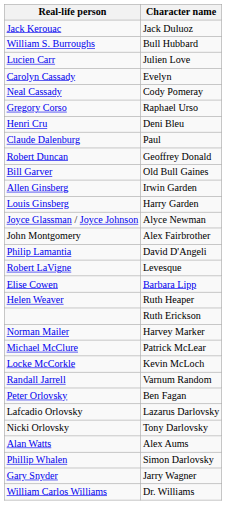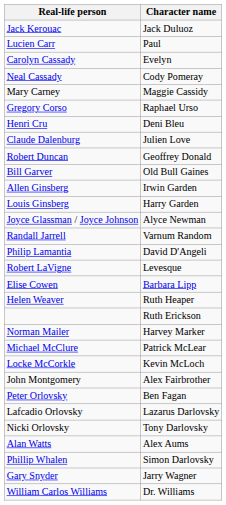 <table class="wikitable">
 <tr>
 <th>Real-life person</th>
 <th>Character name</th>
 </tr>
 <tr>
 <td><a href='#'>Jack Kerouac</a></td>
 <td>Jack Duluoz</td>
 </tr>
 <tr>
-<td><a href='#'>William S. Burroughs</a></td>
-<td>Bull Hubbard</td>
-</tr>
-<tr>
 <td><a href='#'>Lucien Carr</a></td>
-<td>Julien Love</td>
+<td>Paul</td>
 </tr>
 <tr>
 <td><a href='#'>Carolyn Cassady</a></td>
 <td>Evelyn</td>
 </tr>
 <tr>
 <td><a href='#'>Neal Cassady</a></td>
 <td>Cody Pomeray</td>
+</tr>
+<tr>
+<td>Mary Carney</td>
+<td>Maggie Cassidy</td>
 </tr>
 <tr>
 <td><a href='#'>Gregory Corso</a></td>
 <td>Raphael Urso</td>
 </tr>
 <tr>
 <td><a href='#'>Henri Cru</a></td>
 <td>Deni Bleu</td>
 </tr>
 <tr>
 <td><a href='#'>Claude Dalenburg</a></td>
-<td>Paul</td>
+<td>Julien Love</td>
 </tr>
 <tr>
 <td><a href='#'>Robert Duncan</a></td>
 <td>Geoffrey Donald</td>
 </tr>
 <tr>
 <td><a href='#'>Bill Garver</a></td>
 <td>Old Bull Gaines</td>
 </tr>
 <tr>
 <td><a href='#'>Allen Ginsberg</a></td>
 <td>Irwin Garden</td>
 </tr>
 <tr>
 <td><a href='#'>Louis Ginsberg</a></td>
 <td>Harry Garden</td>
 </tr>
 <tr>
 <td><a href='#'>Joyce Glassman</a> / <a href='#'>Joyce Johnson</a></td>
 <td>Alyce Newman</td>
 </tr>
 <tr>
-<td>John Montgomery</td>
-<td>Alex Fairbrother</td>
+<td><a href='#'>Randall Jarrell</a></td>
+<td>Varnum Random</td>
 </tr>
 <tr>
 <td><a href='#'>Philip Lamantia</a></td>
 <td>David D'Angeli</td>
 </tr>
 <tr>
 <td><a href='#'>Robert LaVigne</a></td>
 <td>Levesque</td>
 </tr>
 <tr>
 <td><a href='#'>Elise Cowen</a></td>
 <td><a href='#'>Barbara Lipp</a></td>
 </tr>
 <tr>
 <td><a href='#'>Helen Weaver</a></td>
 <td>Ruth Heaper</td>
 </tr>
 <tr>
 <td></td>
 <td>Ruth Erickson</td>
 </tr>
 <tr>
 <td><a href='#'>Norman Mailer</a></td>
 <td>Harvey Marker</td>
 </tr>
 <tr>
 <td><a href='#'>Michael McClure</a></td>
 <td>Patrick McLear</td>
 </tr>
 <tr>
 <td><a href='#'>Locke McCorkle</a></td>
 <td>Kevin McLoch</td>
 </tr>
 <tr>
-<td><a href='#'>Randall Jarrell</a></td>
-<td>Varnum Random</td>
+<td>John Montgomery</td>
+<td>Alex Fairbrother</td>
 </tr>
 <tr>
 <td><a href='#'>Peter Orlovsky</a></td>
 <td>Ben Fagan</td>
 </tr>
 <tr>
 <td>Lafcadio Orlovsky</td>
 <td>Lazarus Darlovsky</td>
 </tr>
 <tr>
 <td>Nicki Orlovsky</td>
 <td>Tony Darlovsky</td>
 </tr>
 <tr>
 <td><a href='#'>Alan Watts</a></td>
 <td>Alex Aums</td>
 </tr>
 <tr>
 <td><a href='#'>Phillip Whalen</a></td>
 <td>Simon Darlovsky</td>
 </tr>
 <tr>
 <td><a href='#'>Gary Snyder</a></td>
 <td>Jarry Wagner</td>
 </tr>
 <tr>
 <td><a href='#'>William Carlos Williams</a></td>
 <td>Dr. Williams</td>
 </tr>
 </table>
